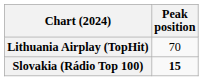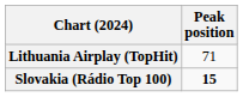 <table class="wikitable sortable plainrowheaders" style="text-align:center">
 <tr>
 <th scope="col">Chart (2024)</th>
 <th scope="col">Peak<br>position</th>
 </tr>
 <tr>
 <th scope="row">Lithuania Airplay (TopHit)</th>
-<td>70</td>
+<td>71</td>
 </tr>
 <tr>
 <th scope="row">Slovakia (Rádio Top 100)</th>
 <td><strong>15</strong></td>
 </tr>
 </table>
